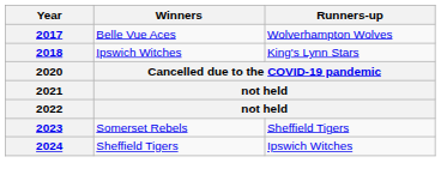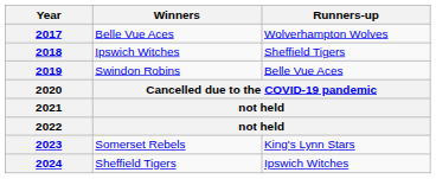 <table class="wikitable" style="font-size: 90%">
 <tr>
 <th width=100>Year</th>
 <th width=200>Winners</th>
 <th width=200>Runners-up</th>
 </tr>
 <tr>
 <th><a href='#'>2017</a></th>
 <td><a href='#'>Belle Vue Aces</a></td>
 <td><a href='#'>Wolverhampton Wolves</a></td>
 </tr>
 <tr>
 <th><a href='#'>2018</a></th>
 <td><a href='#'>Ipswich Witches</a></td>
-<td><a href='#'>King's Lynn Stars</a></td>
+<td><a href='#'>Sheffield Tigers</a></td>
+</tr>
+<tr>
+<th><a href='#'>2019</a></th>
+<td><a href='#'>Swindon Robins</a></td>
+<td><a href='#'>Belle Vue Aces</a></td>
 </tr>
 <tr>
 <th>2020</th>
 <th colspan="2">Cancelled due to the <a href='#'>COVID-19 pandemic</a></th>
 </tr>
 <tr>
 <th>2021</th>
 <th colspan="2">not held</th>
 </tr>
 <tr>
 <th>2022</th>
 <th colspan="2">not held</th>
 </tr>
 <tr>
 <th><a href='#'>2023</a></th>
 <td><a href='#'>Somerset Rebels</a></td>
-<td><a href='#'>Sheffield Tigers</a></td>
+<td><a href='#'>King's Lynn Stars</a></td>
 </tr>
 <tr>
 <th><a href='#'>2024</a></th>
 <td><a href='#'>Sheffield Tigers</a></td>
 <td><a href='#'>Ipswich Witches</a></td>
 </tr>
 </table>
